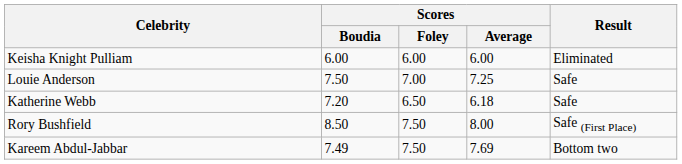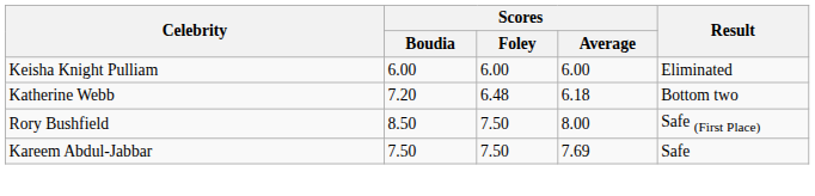 <table class="wikitable" width="50%">
 <tr>
 <th width="25%" rowspan="2">Celebrity</th>
 <th width="15%" colspan="3">Scores</th>
 <th width="10%" rowspan="2">Result</th>
 </tr>
 <tr>
 <th width="5%">Boudia</th>
 <th width="5%">Foley</th>
 <th width="5%">Average</th>
 </tr>
 <tr>
 <td>Keisha Knight Pulliam</td>
 <td>6.00</td>
 <td>6.00</td>
 <td>6.00</td>
 <td>Eliminated</td>
 </tr>
 <tr>
-<td>Louie Anderson</td>
-<td>7.50</td>
-<td>7.00</td>
-<td>7.25</td>
-<td>Safe</td>
-</tr>
-<tr>
 <td>Katherine Webb</td>
 <td>7.20</td>
-<td>6.50</td>
+<td>6.48</td>
 <td>6.18</td>
-<td>Safe</td>
+<td>Bottom two</td>
 </tr>
 <tr>
 <td>Rory Bushfield</td>
 <td>8.50</td>
 <td>7.50</td>
 <td>8.00</td>
 <td>Safe <sub>(First Place)</sub></td>
 </tr>
 <tr>
 <td>Kareem Abdul-Jabbar</td>
-<td>7.49</td>
+<td>7.50</td>
 <td>7.50</td>
 <td>7.69</td>
-<td>Bottom two</td>
+<td>Safe</td>
 </tr>
 </table>
